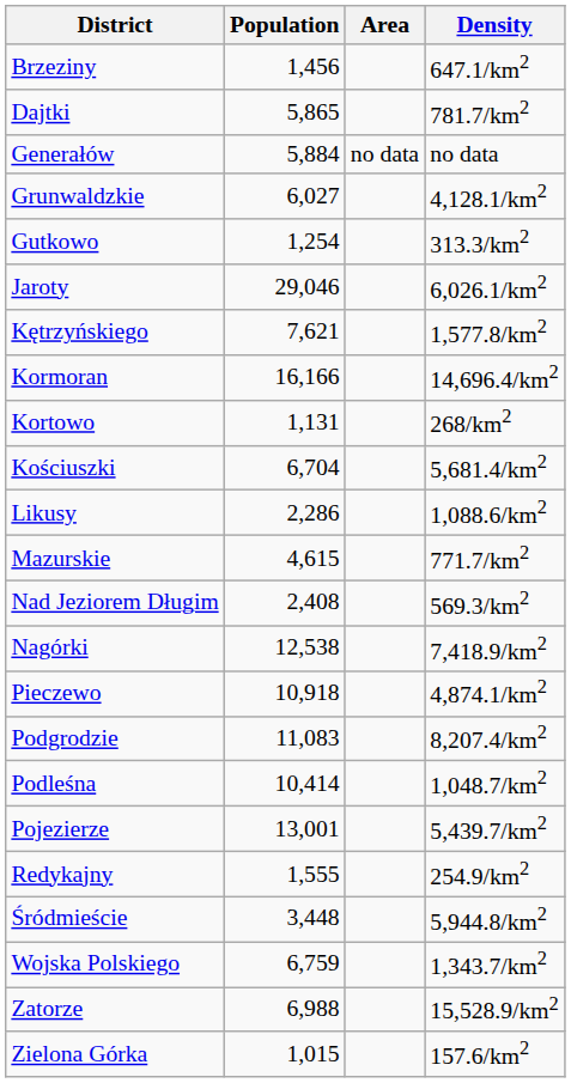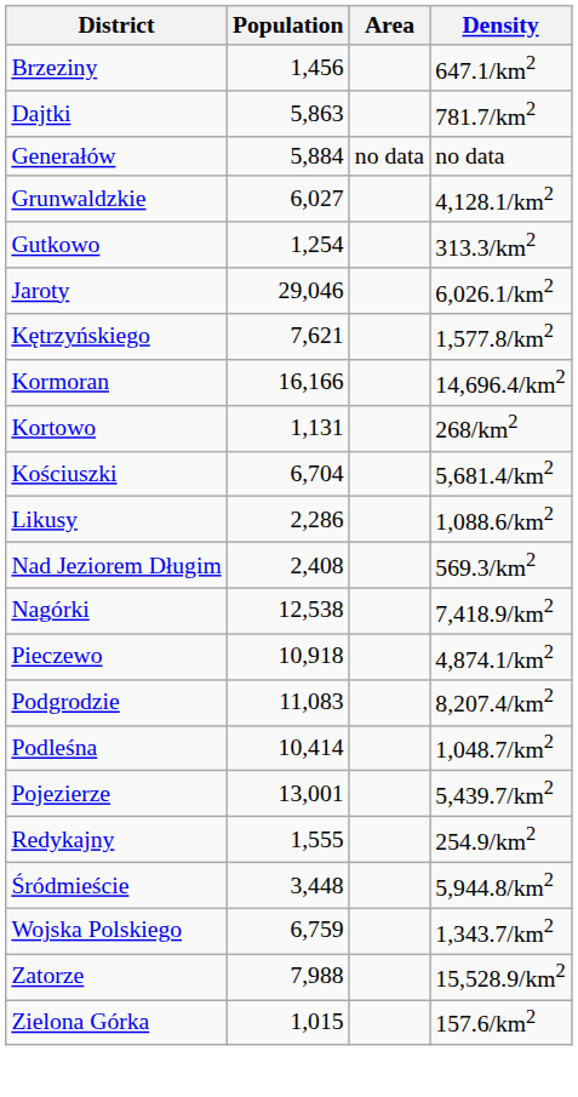 <table class="wikitable sortable" style="font-size:84%">
 <tr>
 <th>District</th>
 <th>Population</th>
 <th>Area</th>
 <th data-sort-type="number"><a href='#'>Density</a></th>
 </tr>
 <tr>
 <td><a href='#'>Brzeziny</a></td>
 <td align="right">1,456</td>
 <td></td>
 <td>647.1/km<sup>2</sup></td>
 </tr>
 <tr>
 <td><a href='#'>Dajtki</a></td>
-<td align="right">5,865</td>
+<td align="right">5,863</td>
 <td></td>
 <td>781.7/km<sup>2</sup></td>
 </tr>
 <tr>
 <td><a href='#'>Generałów</a></td>
 <td align="right">5,884</td>
 <td>no data</td>
 <td>no data</td>
 </tr>
 <tr>
 <td><a href='#'>Grunwaldzkie</a></td>
 <td align="right">6,027</td>
 <td></td>
 <td>4,128.1/km<sup>2</sup></td>
 </tr>
 <tr>
 <td><a href='#'>Gutkowo</a></td>
 <td align="right">1,254</td>
 <td></td>
 <td>313.3/km<sup>2</sup></td>
 </tr>
 <tr>
 <td><a href='#'>Jaroty</a></td>
 <td align="right">29,046</td>
 <td></td>
 <td>6,026.1/km<sup>2</sup></td>
 </tr>
 <tr>
 <td><a href='#'>Kętrzyńskiego</a></td>
 <td align="right">7,621</td>
 <td></td>
 <td>1,577.8/km<sup>2</sup></td>
 </tr>
 <tr>
 <td><a href='#'>Kormoran</a></td>
 <td align="right">16,166</td>
 <td></td>
 <td>14,696.4/km<sup>2</sup></td>
 </tr>
 <tr>
 <td><a href='#'>Kortowo</a></td>
 <td align="right">1,131</td>
 <td></td>
 <td>268/km<sup>2</sup></td>
 </tr>
 <tr>
 <td><a href='#'>Kościuszki</a></td>
 <td align="right">6,704</td>
 <td></td>
 <td>5,681.4/km<sup>2</sup></td>
 </tr>
 <tr>
 <td><a href='#'>Likusy</a></td>
 <td align="right">2,286</td>
 <td></td>
 <td>1,088.6/km<sup>2</sup></td>
 </tr>
 <tr>
-<td><a href='#'>Mazurskie</a></td>
-<td align="right">4,615</td>
-<td></td>
-<td>771.7/km<sup>2</sup></td>
-</tr>
-<tr>
 <td><a href='#'>Nad Jeziorem Długim</a></td>
 <td align="right">2,408</td>
 <td></td>
 <td>569.3/km<sup>2</sup></td>
 </tr>
 <tr>
 <td><a href='#'>Nagórki</a></td>
 <td align="right">12,538</td>
 <td></td>
 <td>7,418.9/km<sup>2</sup></td>
 </tr>
 <tr>
 <td><a href='#'>Pieczewo</a></td>
 <td align="right">10,918</td>
 <td></td>
 <td>4,874.1/km<sup>2</sup></td>
 </tr>
 <tr>
 <td><a href='#'>Podgrodzie</a></td>
 <td align="right">11,083</td>
 <td></td>
 <td>8,207.4/km<sup>2</sup></td>
 </tr>
 <tr>
 <td><a href='#'>Podleśna</a></td>
 <td align="right">10,414</td>
 <td></td>
 <td>1,048.7/km<sup>2</sup></td>
 </tr>
 <tr>
 <td><a href='#'>Pojezierze</a></td>
 <td align="right">13,001</td>
 <td></td>
 <td>5,439.7/km<sup>2</sup></td>
 </tr>
 <tr>
 <td><a href='#'>Redykajny</a></td>
 <td align="right">1,555</td>
 <td></td>
 <td>254.9/km<sup>2</sup></td>
 </tr>
 <tr>
 <td><a href='#'>Śródmieście</a></td>
 <td align="right">3,448</td>
 <td></td>
 <td>5,944.8/km<sup>2</sup></td>
 </tr>
 <tr>
 <td><a href='#'>Wojska Polskiego</a></td>
 <td align="right">6,759</td>
 <td></td>
 <td>1,343.7/km<sup>2</sup></td>
 </tr>
 <tr>
 <td><a href='#'>Zatorze</a></td>
-<td align="right">6,988</td>
+<td align="right">7,988</td>
 <td></td>
 <td>15,528.9/km<sup>2</sup></td>
 </tr>
 <tr>
 <td><a href='#'>Zielona Górka</a></td>
 <td align="right">1,015</td>
 <td></td>
 <td>157.6/km<sup>2</sup></td>
 </tr>
 </table>
